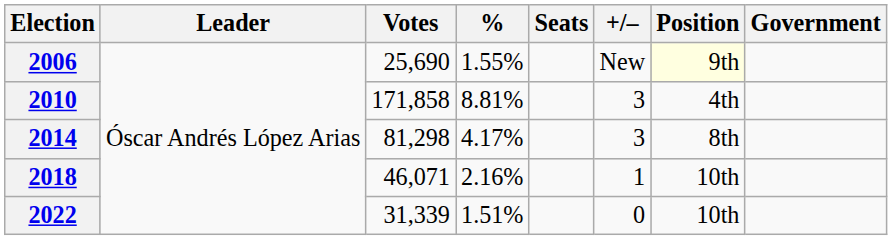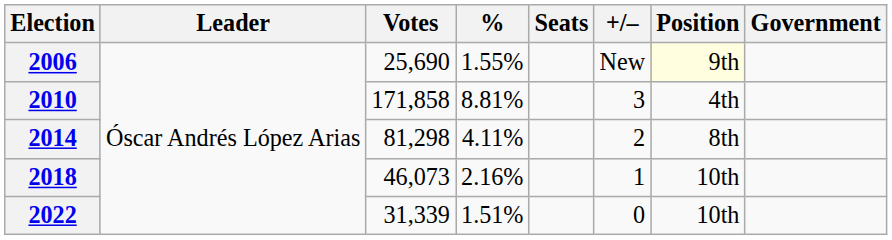 <table class=wikitable style="text-align: right;">
 <tr>
 <th>Election</th>
 <th>Leader</th>
 <th>Votes</th>
 <th>%</th>
 <th>Seats</th>
 <th>+/–</th>
 <th>Position</th>
 <th>Government</th>
 </tr>
 <tr>
 <th><a href='#'>2006</a></th>
 <td rowspan="5">Óscar Andrés López Arias</td>
 <td>25,690</td>
 <td>1.55%</td>
 <td></td>
 <td>New</td>
 <td style="background: lightyellow;">9th</td>
 <td></td>
 </tr>
 <tr>
 <th><a href='#'>2010</a></th>
 <td>171,858</td>
 <td>8.81%</td>
 <td></td>
 <td> 3</td>
 <td> 4th</td>
 <td></td>
 </tr>
 <tr>
 <th><a href='#'>2014</a></th>
 <td>81,298</td>
-<td>4.17%</td>
+<td>4.11%</td>
 <td></td>
-<td> 3</td>
+<td> 2</td>
 <td> 8th</td>
 <td></td>
 </tr>
 <tr>
 <th><a href='#'>2018</a></th>
-<td>46,071</td>
+<td>46,073</td>
 <td>2.16%</td>
 <td></td>
 <td> 1</td>
 <td> 10th</td>
 <td></td>
 </tr>
 <tr>
 <th><a href='#'>2022</a></th>
 <td>31,339</td>
 <td>1.51%</td>
 <td></td>
 <td>0</td>
 <td>10th</td>
 <td></td>
 </tr>
 </table>
